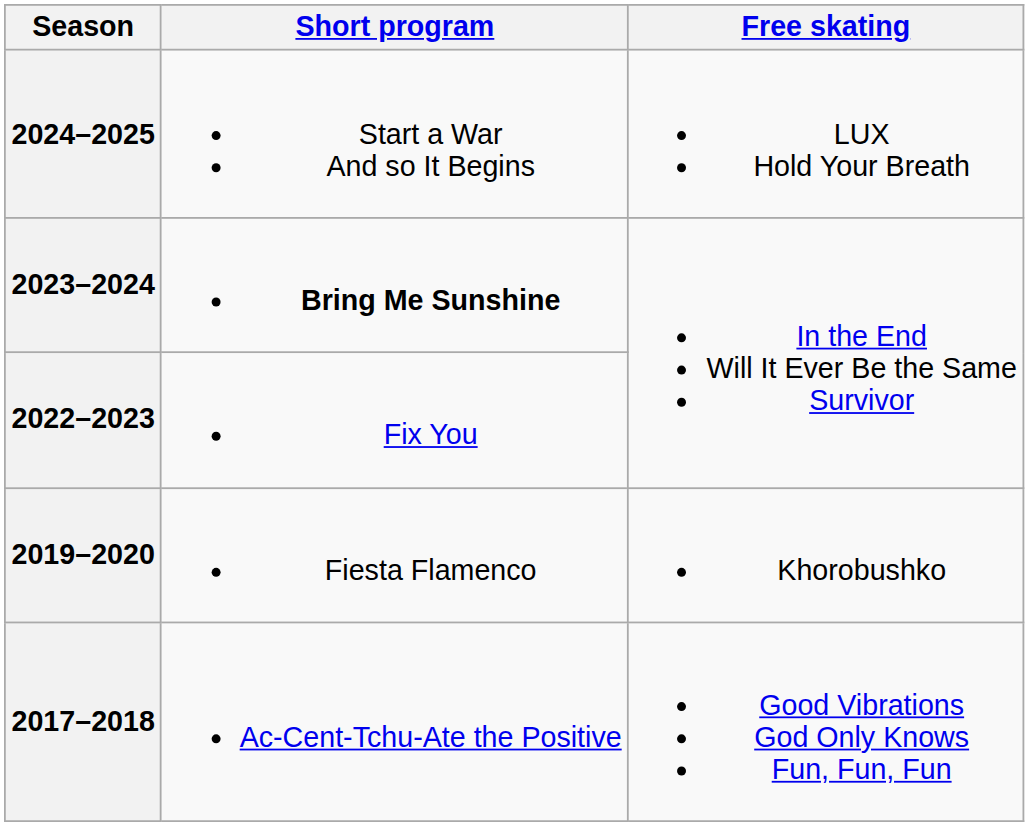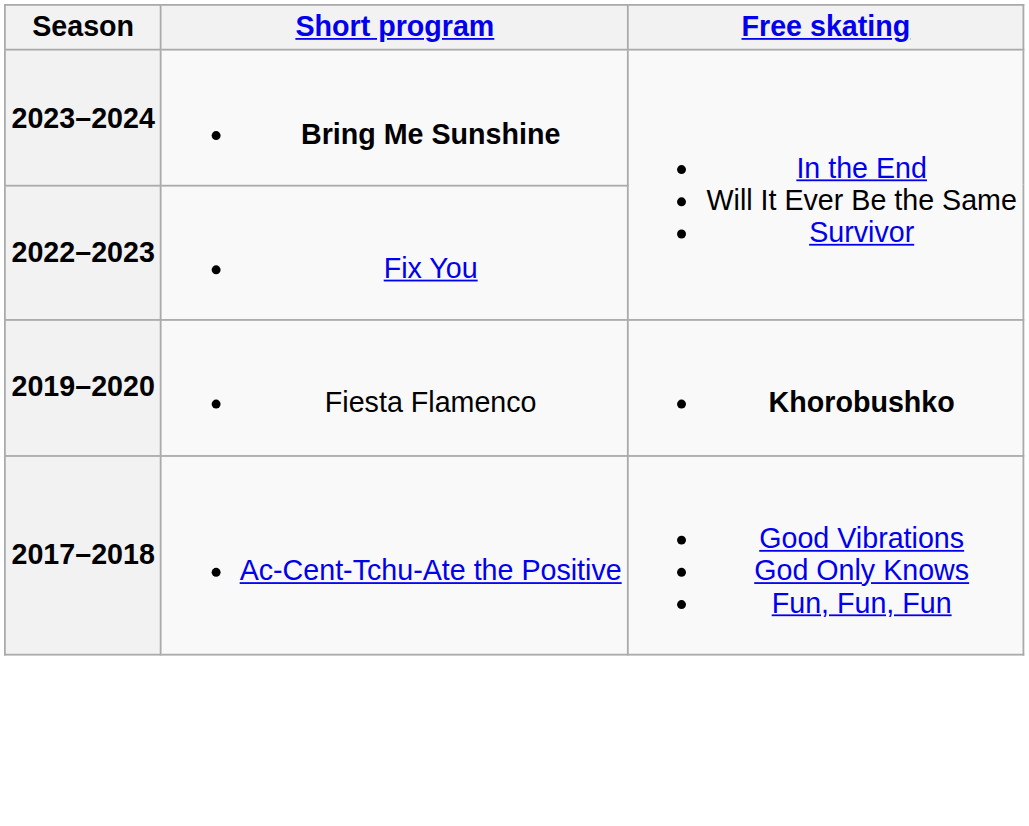 <table class=wikitable style=text-align:center>
 <tr>
 <th>Season</th>
 <th><a href='#'>Short program</a></th>
 <th><a href='#'>Free skating</a></th>
-</tr>
-<tr>
-<th>2024–2025 <br> </th>
-<td><br><ul><li>Start a War</li><li>And so It Begins <br></li></ul></td>
-<td><br><ul><li>LUX <br> </li><li>Hold Your Breath <br> </li></ul></td>
 </tr>
 <tr>
 <th>2023–2024 <br> </th>
 <td><strong><br><ul><li>Bring Me Sunshine <br> </li></ul></strong></td>
 <td rowspan=2><br><ul><li><a href='#'>In the End</a> <br> </li><li>Will It Ever Be the Same <br> </li><li><a href='#'>Survivor</a> <br> </li></ul></td>
 </tr>
 <tr>
 <th>2022–2023 <br> </th>
 <td><br><ul><li><a href='#'>Fix You</a> <br></li></ul></td>
 </tr>
 <tr>
 <th>2019–2020 <br> </th>
 <td><br><ul><li>Fiesta Flamenco <br></li></ul></td>
-<td><br><ul><li>Khorobushko <br></li></ul></td>
+<td><strong><br><ul><li>Khorobushko <br></li></ul></strong></td>
 </tr>
 <tr>
 <th>2017–2018 <br> </th>
 <td><br><ul><li><a href='#'>Ac-Cent-Tchu-Ate the Positive</a> <br></li></ul></td>
 <td><br><ul><li><a href='#'>Good Vibrations</a> <br></li><li><a href='#'>God Only Knows</a> <br></li><li><a href='#'>Fun, Fun, Fun</a> <br></li></ul></td>
 </tr>
 </table>
